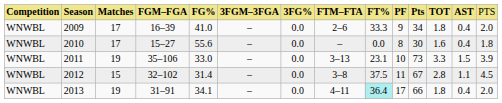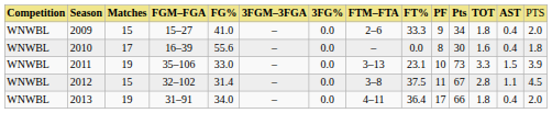 <table style="margin:1em auto; margin:auto;"  class="wikitable">
 <tr style="background: khaki">
 <td align=center><strong>Competition</strong></td>
 <td align=center><strong>Season</strong></td>
 <td align=center><strong>Matches</strong></td>
 <td align=center><strong>FGM–FGA</strong></td>
 <td align=center><strong>FG%</strong></td>
 <td align=center><strong>3FGM–3FGA</strong></td>
 <td align=center><strong>3FG%</strong></td>
 <td align=center><strong>FTM–FTA</strong></td>
 <td align=center><strong>FT%</strong></td>
 <td align=center><strong>PF</strong></td>
 <td align=center><strong>Pts</strong></td>
 <td align=center><strong>TOT</strong></td>
 <td align=center><strong>AST</strong></td>
 <td>PTS</td>
 </tr>
 <tr>
 <td>WNWBL</td>
 <td>2009</td>
-<td align=center>17</td>
-<td align=center>16–39</td>
+<td align=center>15</td>
+<td align=center>15–27</td>
 <td align=center>41.0</td>
 <td align=center>–</td>
 <td align=center>0.0</td>
 <td align=center>2–6</td>
 <td align=center>33.3</td>
 <td align=center>9</td>
 <td align=center>34</td>
 <td align=center>1.8</td>
 <td align=center>0.4</td>
 <td align=center>2.0</td>
 </tr>
 <tr style="background:#eee;">
 <td>WNWBL</td>
 <td>2010</td>
 <td align=center>17</td>
-<td align=center>15–27</td>
+<td align=center>16–39</td>
 <td align=center>55.6</td>
 <td align=center>–</td>
 <td align=center>0.0</td>
 <td align=center>–</td>
 <td align=center>0.0</td>
 <td align=center>8</td>
 <td align=center>30</td>
 <td align=center>1.6</td>
 <td align=center>0.4</td>
 <td align=center>1.8</td>
 </tr>
 <tr>
 <td>WNWBL</td>
 <td>2011</td>
 <td align=center>19</td>
 <td align=center>35–106</td>
 <td align=center>33.0</td>
 <td align=center>–</td>
 <td align=center>0.0</td>
 <td align=center>3–13</td>
 <td align=center>23.1</td>
 <td align=center>10</td>
 <td align=center>73</td>
 <td align=center>3.3</td>
 <td align=center>1.5</td>
 <td align=center>3.9</td>
 </tr>
 <tr style="background:#eee;">
 <td>WNWBL</td>
 <td>2012</td>
 <td align=center>15</td>
 <td align=center>32–102</td>
 <td align=center>31.4</td>
 <td align=center>–</td>
 <td align=center>0.0</td>
 <td align=center>3–8</td>
 <td align=center>37.5</td>
 <td align=center>11</td>
 <td align=center>67</td>
 <td align=center>2.8</td>
 <td align=center>1.1</td>
 <td align=center>4.5</td>
 </tr>
 <tr>
 <td>WNWBL</td>
 <td>2013</td>
 <td align=center>19</td>
 <td align=center>31–91</td>
-<td align=center>34.1</td>
+<td align=center>34.0</td>
 <td align=center>–</td>
 <td align=center>0.0</td>
 <td align=center>4–11</td>
-<td align=center style="background: paleturquoise;">36.4</td>
+<td align=center>36.4</td>
 <td align=center>17</td>
 <td align=center>66</td>
 <td align=center>1.8</td>
 <td align=center>0.4</td>
 <td align=center>2.0</td>
 </tr>
 </table>
